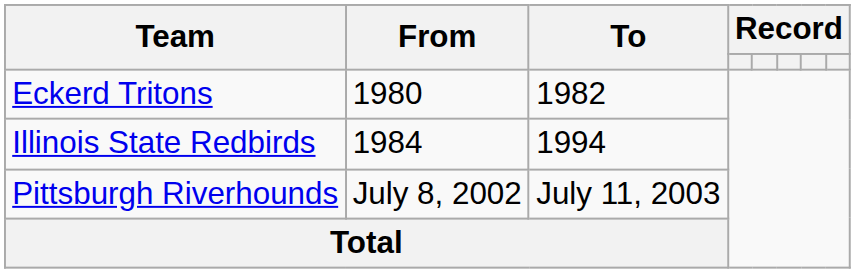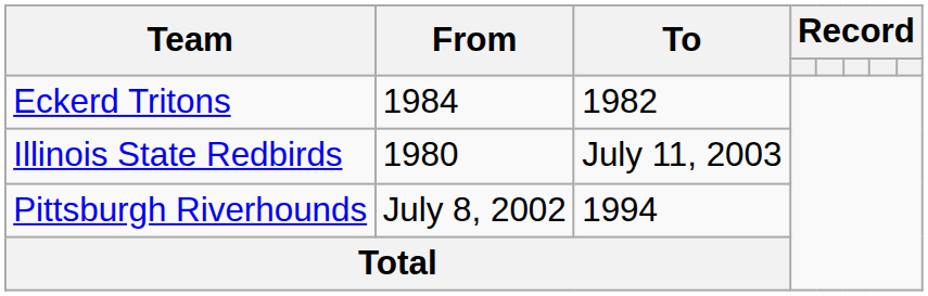 <table class=wikitable style=text-align:center>
 <tr>
 <th rowspan=2>Team</th>
 <th rowspan=2>From</th>
 <th rowspan=2>To</th>
 <th colspan=5>Record</th>
 </tr>
 <tr>
 <th></th>
 <th></th>
 <th></th>
 <th></th>
 <th></th>
 </tr>
 <tr>
 <td align=left><a href='#'>Eckerd Tritons</a></td>
-<td align=left>1980</td>
+<td align=left>1984</td>
 <td align=left>1982<br></td>
 </tr>
 <tr>
 <td align=left><a href='#'>Illinois State Redbirds</a></td>
-<td align=left>1984</td>
-<td align=left>1994<br></td>
+<td align=left>1980</td>
+<td align=left>July 11, 2003<br></td>
 </tr>
 <tr>
 <td align=left><a href='#'>Pittsburgh Riverhounds</a></td>
 <td align=left>July 8, 2002</td>
-<td align=left>July 11, 2003<br></td>
+<td align=left>1994<br></td>
 </tr>
 <tr>
 <th colspan="3">Total<br></th>
 </tr>
 </table>
